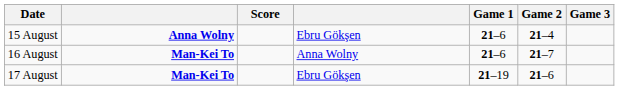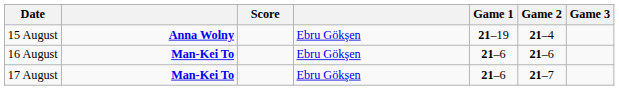 <table class="wikitable" style="text-align: center; font-size:90% ">
 <tr>
 <th width="60">Date</th>
 <th align="right" width="200"></th>
 <th width="60">Score</th>
 <th align="left" width="200"></th>
 <th width="50">Game 1</th>
 <th width="50">Game 2</th>
 <th width="50">Game 3</th>
 </tr>
 <tr>
 <td>15 August</td>
 <td align="right"><strong><a href='#'>Anna Wolny</a> </strong></td>
 <td align="center"></td>
 <td align="left"> <a href='#'>Ebru Gökşen</a></td>
-<td><strong>21</strong>–6</td>
+<td><strong>21</strong>–19</td>
 <td><strong>21</strong>–4</td>
 <td></td>
 </tr>
 <tr>
 <td>16 August</td>
 <td align="right"><strong><a href='#'>Man-Kei To</a> </strong></td>
 <td align="center"></td>
-<td align="left"> <a href='#'>Anna Wolny</a></td>
+<td align="left"> <a href='#'>Ebru Gökşen</a></td>
 <td><strong>21</strong>–6</td>
-<td><strong>21</strong>–7</td>
+<td><strong>21</strong>–6</td>
 <td></td>
 </tr>
 <tr>
 <td>17 August</td>
 <td align="right"><strong><a href='#'>Man-Kei To</a> </strong></td>
 <td align="center"></td>
 <td align="left"> <a href='#'>Ebru Gökşen</a></td>
-<td><strong>21</strong>–19</td>
 <td><strong>21</strong>–6</td>
+<td><strong>21</strong>–7</td>
 <td></td>
 </tr>
 </table>
